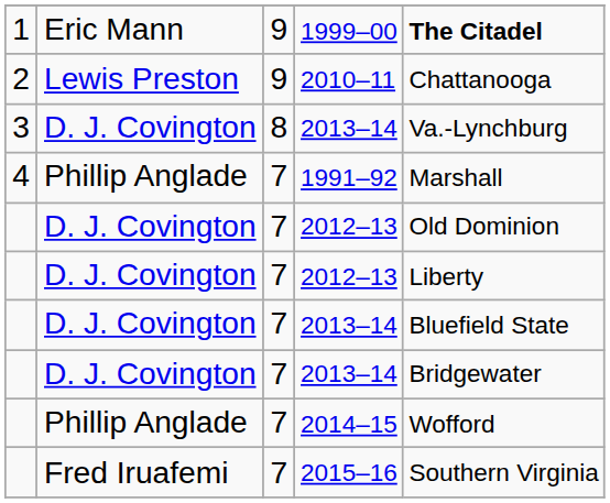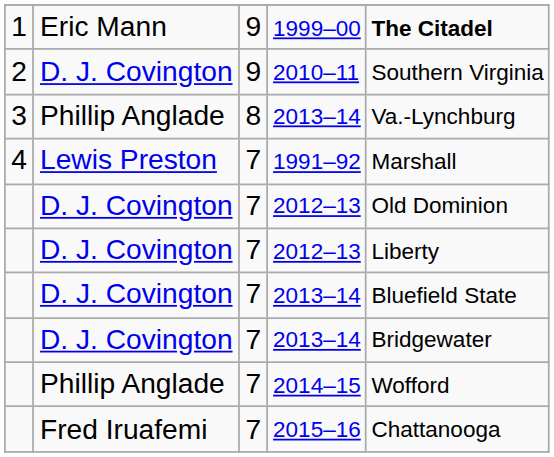 <table class="wikitable">
 <tr>
 </tr>
 <tr>
 <td>1</td>
 <td>Eric Mann</td>
 <td>9</td>
 <td style="font-size:80%;"><a href='#'>1999–00</a></td>
 <td style="font-size:80%;"><strong>The Citadel</strong></td>
 </tr>
 <tr>
 <td>2</td>
-<td><a href='#'>Lewis Preston</a></td>
+<td><a href='#'>D. J. Covington</a></td>
 <td>9</td>
 <td style="font-size:80%;"><a href='#'>2010–11</a></td>
-<td style="font-size:80%;">Chattanooga</td>
+<td style="font-size:80%;">Southern Virginia</td>
 </tr>
 <tr>
 <td>3</td>
-<td><a href='#'>D. J. Covington</a></td>
+<td>Phillip Anglade</td>
 <td>8</td>
 <td style="font-size:80%;"><a href='#'>2013–14</a></td>
 <td style="font-size:80%;">Va.-Lynchburg</td>
 </tr>
 <tr>
 <td>4</td>
-<td>Phillip Anglade</td>
+<td><a href='#'>Lewis Preston</a></td>
 <td>7</td>
 <td style="font-size:80%;"><a href='#'>1991–92</a></td>
 <td style="font-size:80%;">Marshall</td>
 </tr>
 <tr>
 <td></td>
 <td><a href='#'>D. J. Covington</a></td>
 <td>7</td>
 <td style="font-size:80%;"><a href='#'>2012–13</a></td>
 <td style="font-size:80%;">Old Dominion</td>
 </tr>
 <tr>
 <td></td>
 <td><a href='#'>D. J. Covington</a></td>
 <td>7</td>
 <td style="font-size:80%;"><a href='#'>2012–13</a></td>
 <td style="font-size:80%;">Liberty</td>
 </tr>
 <tr>
 <td></td>
 <td><a href='#'>D. J. Covington</a></td>
 <td>7</td>
 <td style="font-size:80%;"><a href='#'>2013–14</a></td>
 <td style="font-size:80%;">Bluefield State</td>
 </tr>
 <tr>
 <td></td>
 <td><a href='#'>D. J. Covington</a></td>
 <td>7</td>
 <td style="font-size:80%;"><a href='#'>2013–14</a></td>
 <td style="font-size:80%;">Bridgewater</td>
 </tr>
 <tr>
 <td></td>
 <td>Phillip Anglade</td>
 <td>7</td>
 <td style="font-size:80%;"><a href='#'>2014–15</a></td>
 <td style="font-size:80%;">Wofford</td>
 </tr>
 <tr>
 <td></td>
 <td>Fred Iruafemi</td>
 <td>7</td>
 <td style="font-size:80%;"><a href='#'>2015–16</a></td>
-<td style="font-size:80%;">Southern Virginia</td>
+<td style="font-size:80%;">Chattanooga</td>
 </tr>
 </table>
